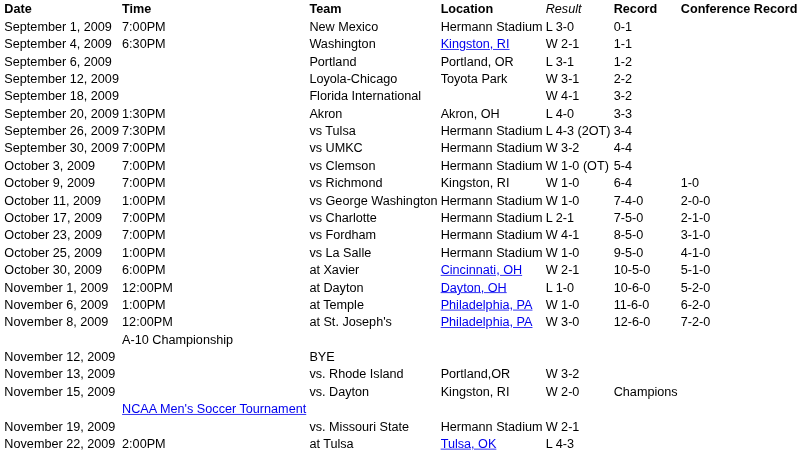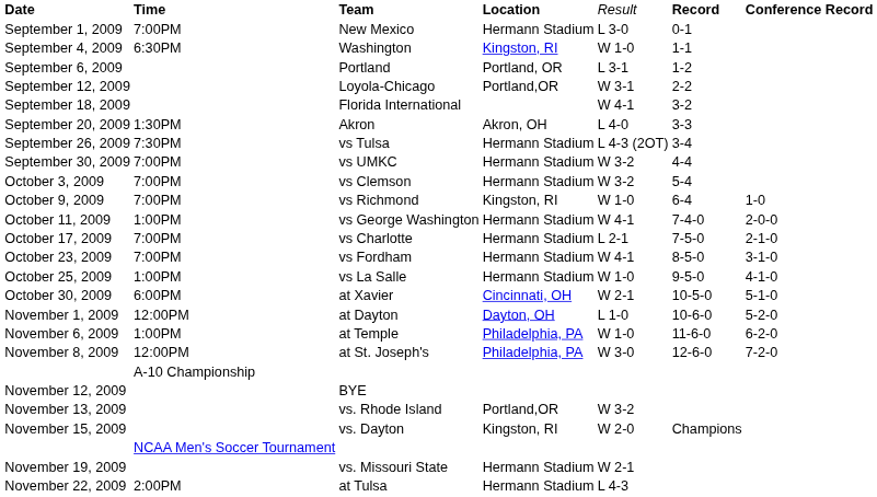 <table>
 <tr>
 <td><strong>Date</strong></td>
 <td><strong>Time</strong></td>
 <td><strong>Team</strong></td>
 <td><strong>Location</strong></td>
 <td><em>Result</em></td>
 <td><strong>Record</strong></td>
 <td><strong>Conference Record</strong></td>
 <td></td>
 </tr>
 <tr>
 <td>September 1, 2009</td>
 <td>7:00PM</td>
 <td>New Mexico</td>
 <td>Hermann Stadium</td>
 <td>L 3-0</td>
 <td>0-1</td>
 <td></td>
 </tr>
 <tr>
 <td>September 4, 2009</td>
 <td>6:30PM</td>
 <td>Washington</td>
 <td><a href='#'>Kingston, RI</a></td>
-<td>W 2-1</td>
+<td>W 1-0</td>
 <td>1-1</td>
 <td></td>
 </tr>
 <tr>
 <td>September 6, 2009</td>
 <td></td>
 <td>Portland</td>
 <td>Portland, OR</td>
 <td>L 3-1</td>
 <td>1-2</td>
 <td></td>
 </tr>
 <tr>
 <td>September 12, 2009</td>
 <td></td>
 <td>Loyola-Chicago</td>
-<td>Toyota Park</td>
+<td>Portland,OR</td>
 <td>W 3-1</td>
 <td>2-2</td>
 <td></td>
 </tr>
 <tr>
 <td>September 18, 2009</td>
 <td></td>
 <td>Florida International</td>
 <td></td>
 <td>W 4-1</td>
 <td>3-2</td>
 <td></td>
 </tr>
 <tr>
 <td>September 20, 2009</td>
 <td>1:30PM</td>
 <td>Akron</td>
 <td>Akron, OH</td>
 <td>L 4-0</td>
 <td>3-3</td>
 <td></td>
 </tr>
 <tr>
 <td>September 26, 2009</td>
 <td>7:30PM</td>
 <td>vs Tulsa</td>
 <td>Hermann Stadium</td>
 <td>L 4-3 (2OT)</td>
 <td>3-4</td>
 <td></td>
 </tr>
 <tr>
 <td>September 30, 2009</td>
 <td>7:00PM</td>
 <td>vs UMKC</td>
 <td>Hermann Stadium</td>
 <td>W 3-2</td>
 <td>4-4</td>
 <td></td>
 </tr>
 <tr>
 <td>October 3, 2009</td>
 <td>7:00PM</td>
 <td>vs Clemson</td>
 <td>Hermann Stadium</td>
-<td>W 1-0 (OT)</td>
+<td>W 3-2</td>
 <td>5-4</td>
 <td></td>
 </tr>
 <tr>
 <td>October 9, 2009</td>
 <td>7:00PM</td>
 <td>vs Richmond</td>
 <td>Kingston, RI</td>
 <td>W 1-0</td>
 <td>6-4</td>
 <td>1-0</td>
 <td></td>
 </tr>
 <tr>
 <td>October 11, 2009</td>
 <td>1:00PM</td>
 <td>vs George Washington</td>
 <td>Hermann Stadium</td>
-<td>W 1-0</td>
+<td>W 4-1</td>
 <td>7-4-0</td>
 <td>2-0-0</td>
 <td></td>
 </tr>
 <tr>
 <td>October 17, 2009</td>
 <td>7:00PM</td>
 <td>vs Charlotte</td>
 <td>Hermann Stadium</td>
 <td>L 2-1</td>
 <td>7-5-0</td>
 <td>2-1-0</td>
 </tr>
 <tr>
 <td>October 23, 2009</td>
 <td>7:00PM</td>
 <td>vs Fordham</td>
 <td>Hermann Stadium</td>
 <td>W 4-1</td>
 <td>8-5-0</td>
 <td>3-1-0</td>
 </tr>
 <tr>
 <td>October 25, 2009</td>
 <td>1:00PM</td>
 <td>vs La Salle</td>
 <td>Hermann Stadium</td>
 <td>W 1-0</td>
 <td>9-5-0</td>
 <td>4-1-0</td>
 </tr>
 <tr>
 <td>October 30, 2009</td>
 <td>6:00PM</td>
 <td>at Xavier</td>
 <td><a href='#'>Cincinnati, OH</a></td>
 <td>W 2-1</td>
 <td>10-5-0</td>
 <td>5-1-0</td>
 </tr>
 <tr>
 <td>November 1, 2009</td>
 <td>12:00PM</td>
 <td>at Dayton</td>
 <td><a href='#'>Dayton, OH</a></td>
 <td>L 1-0</td>
 <td>10-6-0</td>
 <td>5-2-0</td>
 </tr>
 <tr>
 <td>November 6, 2009</td>
 <td>1:00PM</td>
 <td>at Temple</td>
 <td><a href='#'>Philadelphia, PA</a></td>
 <td>W 1-0</td>
 <td>11-6-0</td>
 <td>6-2-0</td>
 </tr>
 <tr>
 <td>November 8, 2009</td>
 <td>12:00PM</td>
 <td>at St. Joseph's</td>
 <td><a href='#'>Philadelphia, PA</a></td>
 <td>W 3-0</td>
 <td>12-6-0</td>
 <td>7-2-0</td>
 </tr>
 <tr>
 <td></td>
 <td>A-10 Championship</td>
 <td></td>
 </tr>
 <tr>
 <td>November 12, 2009</td>
 <td></td>
 <td>BYE</td>
 <td></td>
 </tr>
 <tr>
 <td>November 13, 2009</td>
 <td></td>
 <td>vs. Rhode Island</td>
 <td>Portland,OR</td>
 <td>W 3-2</td>
 <td></td>
 </tr>
 <tr>
 <td>November 15, 2009</td>
 <td></td>
 <td>vs. Dayton</td>
 <td>Kingston, RI</td>
 <td>W 2-0</td>
 <td>Champions</td>
 </tr>
 <tr>
 <td></td>
 <td><a href='#'>NCAA Men's Soccer Tournament</a></td>
 <td></td>
 </tr>
 <tr>
 <td>November 19, 2009</td>
 <td></td>
 <td>vs. Missouri State</td>
 <td>Hermann Stadium</td>
 <td>W 2-1</td>
 <td></td>
 </tr>
 <tr>
 <td>November 22, 2009</td>
 <td>2:00PM</td>
 <td>at Tulsa</td>
-<td><a href='#'>Tulsa, OK</a></td>
+<td>Hermann Stadium</td>
 <td>L 4-3</td>
 <td></td>
 </tr>
 </table>
